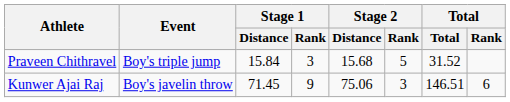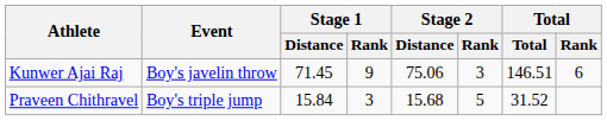 <table class=wikitable style="text-align:center; font-size:90%">
 <tr>
 <th rowspan="2">Athlete</th>
 <th rowspan="2">Event</th>
 <th colspan=2>Stage 1</th>
 <th colspan=2>Stage 2</th>
 <th colspan=2>Total</th>
 </tr>
 <tr style="font-size:95%">
 <th>Distance</th>
 <th>Rank</th>
 <th>Distance</th>
 <th>Rank</th>
 <th>Total</th>
 <th>Rank</th>
 </tr>
 <tr>
+<td align=left><a href='#'>Kunwer Ajai Raj</a></td>
+<td align=left><a href='#'>Boy's javelin throw</a></td>
+<td>71.45</td>
+<td>9</td>
+<td>75.06</td>
+<td>3</td>
+<td>146.51</td>
+<td>6</td>
+</tr>
+<tr>
 <td align=left><a href='#'>Praveen Chithravel</a></td>
 <td align=left><a href='#'>Boy's triple jump</a></td>
 <td>15.84</td>
 <td>3</td>
 <td>15.68</td>
 <td>5</td>
 <td>31.52</td>
 <td></td>
 </tr>
-<tr>
-<td align=left><a href='#'>Kunwer Ajai Raj</a></td>
-<td align=left><a href='#'>Boy's javelin throw</a></td>
-<td>71.45</td>
-<td>9</td>
-<td>75.06</td>
-<td>3</td>
-<td>146.51</td>
-<td>6</td>
-</tr>
 </table>
